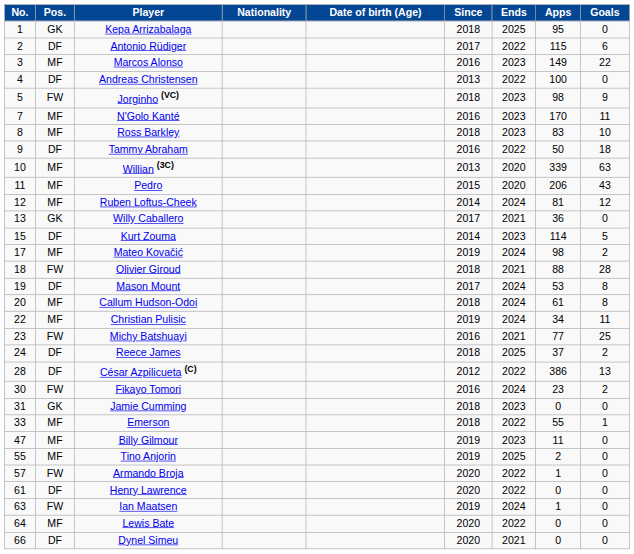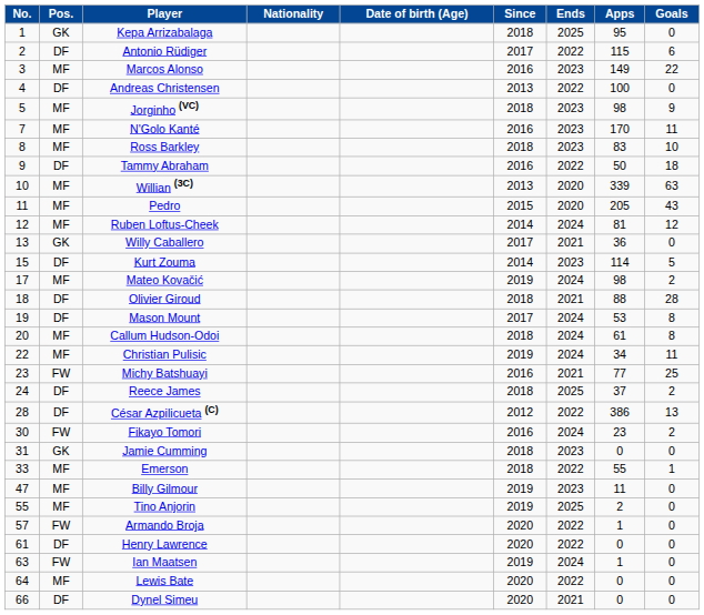 <table class="wikitable sortable" style="text-align:center;width:75%;">
 <tr>
 <th style=background-color:#034694;color:#FFFFFF>No.</th>
 <th style=background-color:#034694;color:#FFFFFF>Pos.</th>
 <th style=background-color:#034694;color:#FFFFFF>Player</th>
 <th style=background-color:#034694;color:#FFFFFF>Nationality</th>
 <th style=background-color:#034694;color:#FFFFFF>Date of birth (Age)</th>
 <th style=background-color:#034694;color:#FFFFFF>Since</th>
 <th style=background-color:#034694;color:#FFFFFF>Ends</th>
 <th style=background-color:#034694;color:#FFFFFF>Apps</th>
 <th style=background-color:#034694;color:#FFFFFF>Goals</th>
 </tr>
 <tr>
 <td>1</td>
 <td>GK</td>
 <td><a href='#'>Kepa Arrizabalaga</a></td>
 <td></td>
 <td></td>
 <td>2018</td>
 <td>2025</td>
 <td>95</td>
 <td>0</td>
 </tr>
 <tr>
 <td>2</td>
 <td>DF</td>
 <td><a href='#'>Antonio Rüdiger</a></td>
 <td></td>
 <td></td>
 <td>2017</td>
 <td>2022</td>
 <td>115</td>
 <td>6</td>
 </tr>
 <tr>
 <td>3</td>
 <td>MF</td>
 <td><a href='#'>Marcos Alonso</a></td>
 <td></td>
 <td></td>
 <td>2016</td>
 <td>2023</td>
 <td>149</td>
 <td>22</td>
 </tr>
 <tr>
 <td>4</td>
 <td>DF</td>
 <td><a href='#'>Andreas Christensen</a></td>
 <td></td>
 <td></td>
 <td>2013</td>
 <td>2022</td>
 <td>100</td>
 <td>0</td>
 </tr>
 <tr>
 <td>5</td>
-<td>FW</td>
+<td>MF</td>
 <td><a href='#'>Jorginho</a> <sup><strong>(VC)</strong></sup></td>
 <td></td>
 <td></td>
 <td>2018</td>
 <td>2023</td>
 <td>98</td>
 <td>9</td>
 </tr>
 <tr>
 <td>7</td>
 <td>MF</td>
 <td><a href='#'>N'Golo Kanté</a></td>
 <td></td>
 <td></td>
 <td>2016</td>
 <td>2023</td>
 <td>170</td>
 <td>11</td>
 </tr>
 <tr>
 <td>8</td>
 <td>MF</td>
 <td><a href='#'>Ross Barkley</a></td>
 <td></td>
 <td></td>
 <td>2018</td>
 <td>2023</td>
 <td>83</td>
 <td>10</td>
 </tr>
 <tr>
 <td>9</td>
 <td>DF</td>
 <td><a href='#'>Tammy Abraham</a></td>
 <td></td>
 <td></td>
 <td>2016</td>
 <td>2022</td>
 <td>50</td>
 <td>18</td>
 </tr>
 <tr>
 <td>10</td>
 <td>MF</td>
 <td><a href='#'>Willian</a> <sup><strong>(3C)</strong></sup></td>
 <td></td>
 <td></td>
 <td>2013</td>
 <td>2020</td>
 <td>339</td>
 <td>63</td>
 </tr>
 <tr>
 <td>11</td>
 <td>MF</td>
 <td><a href='#'>Pedro</a></td>
 <td></td>
 <td></td>
 <td>2015</td>
 <td>2020</td>
-<td>206</td>
+<td>205</td>
 <td>43</td>
 </tr>
 <tr>
 <td>12</td>
 <td>MF</td>
 <td><a href='#'>Ruben Loftus-Cheek</a></td>
 <td></td>
 <td></td>
 <td>2014</td>
 <td>2024</td>
 <td>81</td>
 <td>12</td>
 </tr>
 <tr>
 <td>13</td>
 <td>GK</td>
 <td><a href='#'>Willy Caballero</a></td>
 <td></td>
 <td></td>
 <td>2017</td>
 <td>2021</td>
 <td>36</td>
 <td>0</td>
 </tr>
 <tr>
 <td>15</td>
 <td>DF</td>
 <td><a href='#'>Kurt Zouma</a></td>
 <td></td>
 <td></td>
 <td>2014</td>
 <td>2023</td>
 <td>114</td>
 <td>5</td>
 </tr>
 <tr>
 <td>17</td>
 <td>MF</td>
 <td><a href='#'>Mateo Kovačić</a></td>
 <td></td>
 <td></td>
 <td>2019</td>
 <td>2024</td>
 <td>98</td>
 <td>2</td>
 </tr>
 <tr>
 <td>18</td>
-<td>FW</td>
+<td>DF</td>
 <td><a href='#'>Olivier Giroud</a></td>
 <td></td>
 <td></td>
 <td>2018</td>
 <td>2021</td>
 <td>88</td>
 <td>28</td>
 </tr>
 <tr>
 <td>19</td>
 <td>DF</td>
 <td><a href='#'>Mason Mount</a></td>
 <td></td>
 <td></td>
 <td>2017</td>
 <td>2024</td>
 <td>53</td>
 <td>8</td>
 </tr>
 <tr>
 <td>20</td>
 <td>MF</td>
 <td><a href='#'>Callum Hudson-Odoi</a></td>
 <td></td>
 <td></td>
 <td>2018</td>
 <td>2024</td>
 <td>61</td>
 <td>8</td>
 </tr>
 <tr>
 <td>22</td>
 <td>MF</td>
 <td><a href='#'>Christian Pulisic</a></td>
 <td></td>
 <td></td>
 <td>2019</td>
 <td>2024</td>
 <td>34</td>
 <td>11</td>
 </tr>
 <tr>
 <td>23</td>
 <td>FW</td>
 <td><a href='#'>Michy Batshuayi</a></td>
 <td></td>
 <td></td>
 <td>2016</td>
 <td>2021</td>
 <td>77</td>
 <td>25</td>
 </tr>
 <tr>
 <td>24</td>
 <td>DF</td>
 <td><a href='#'>Reece James</a></td>
 <td></td>
 <td></td>
 <td>2018</td>
 <td>2025</td>
 <td>37</td>
 <td>2</td>
 </tr>
 <tr>
 <td>28</td>
 <td>DF</td>
 <td><a href='#'>César Azpilicueta</a> <sup><strong>(C)</strong></sup></td>
 <td></td>
 <td></td>
 <td>2012</td>
 <td>2022</td>
 <td>386</td>
 <td>13</td>
 </tr>
 <tr>
 <td>30</td>
 <td>FW</td>
 <td><a href='#'>Fikayo Tomori</a></td>
 <td></td>
 <td></td>
 <td>2016</td>
 <td>2024</td>
 <td>23</td>
 <td>2</td>
 </tr>
 <tr>
 <td>31</td>
 <td>GK</td>
 <td><a href='#'>Jamie Cumming</a></td>
 <td></td>
 <td></td>
 <td>2018</td>
 <td>2023</td>
 <td>0</td>
 <td>0</td>
 </tr>
 <tr>
 <td>33</td>
 <td>MF</td>
 <td><a href='#'>Emerson</a></td>
 <td></td>
 <td></td>
 <td>2018</td>
 <td>2022</td>
 <td>55</td>
 <td>1</td>
 </tr>
 <tr>
 <td>47</td>
 <td>MF</td>
 <td><a href='#'>Billy Gilmour</a></td>
 <td></td>
 <td></td>
 <td>2019</td>
 <td>2023</td>
 <td>11</td>
 <td>0</td>
 </tr>
 <tr>
 <td>55</td>
 <td>MF</td>
 <td><a href='#'>Tino Anjorin</a></td>
 <td></td>
 <td></td>
 <td>2019</td>
 <td>2025</td>
 <td>2</td>
 <td>0</td>
 </tr>
 <tr>
 <td>57</td>
 <td>FW</td>
 <td><a href='#'>Armando Broja</a></td>
 <td></td>
 <td></td>
 <td>2020</td>
 <td>2022</td>
 <td>1</td>
 <td>0</td>
 </tr>
 <tr>
 <td>61</td>
 <td>DF</td>
 <td><a href='#'>Henry Lawrence</a></td>
 <td></td>
 <td></td>
 <td>2020</td>
 <td>2022</td>
 <td>0</td>
 <td>0</td>
 </tr>
 <tr>
 <td>63</td>
 <td>FW</td>
 <td><a href='#'>Ian Maatsen</a></td>
 <td></td>
 <td></td>
 <td>2019</td>
 <td>2024</td>
 <td>1</td>
 <td>0</td>
 </tr>
 <tr>
 <td>64</td>
 <td>MF</td>
 <td><a href='#'>Lewis Bate</a></td>
 <td></td>
 <td></td>
 <td>2020</td>
 <td>2022</td>
 <td>0</td>
 <td>0</td>
 </tr>
 <tr>
 <td>66</td>
 <td>DF</td>
 <td><a href='#'>Dynel Simeu</a></td>
 <td></td>
 <td></td>
 <td>2020</td>
 <td>2021</td>
 <td>0</td>
 <td>0</td>
 </tr>
 </table>
